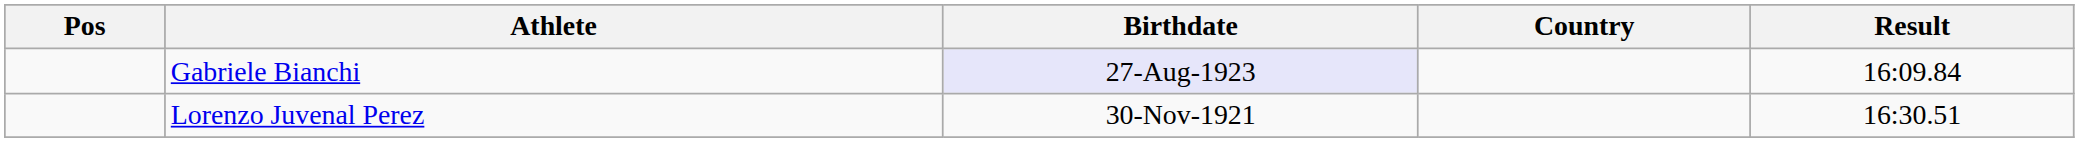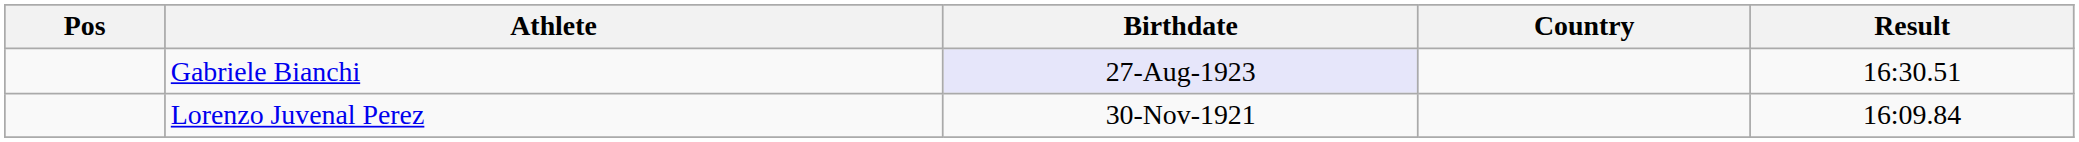 <table class="wikitable"  style="text-align:center; width:60%;">
 <tr>
 <th>Pos</th>
 <th>Athlete</th>
 <th>Birthdate</th>
 <th>Country</th>
 <th>Result</th>
 </tr>
 <tr>
 <td align=center></td>
 <td align=left><a href='#'>Gabriele Bianchi</a></td>
 <td style="background: lavender;">27-Aug-1923</td>
 <td align=left></td>
-<td>16:09.84</td>
+<td>16:30.51</td>
 </tr>
 <tr>
 <td align=center></td>
 <td align=left><a href='#'>Lorenzo Juvenal Perez</a></td>
 <td>30-Nov-1921</td>
 <td align=left></td>
-<td>16:30.51</td>
+<td>16:09.84</td>
 </tr>
 </table>
